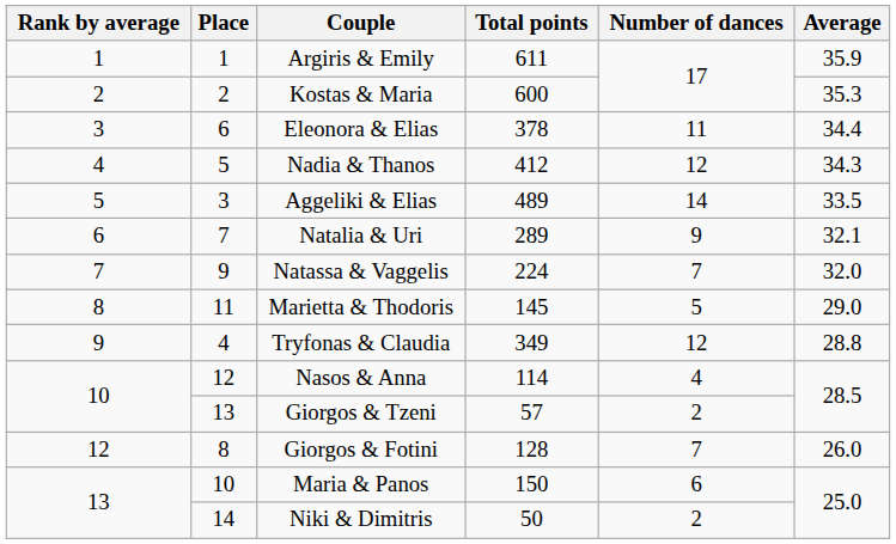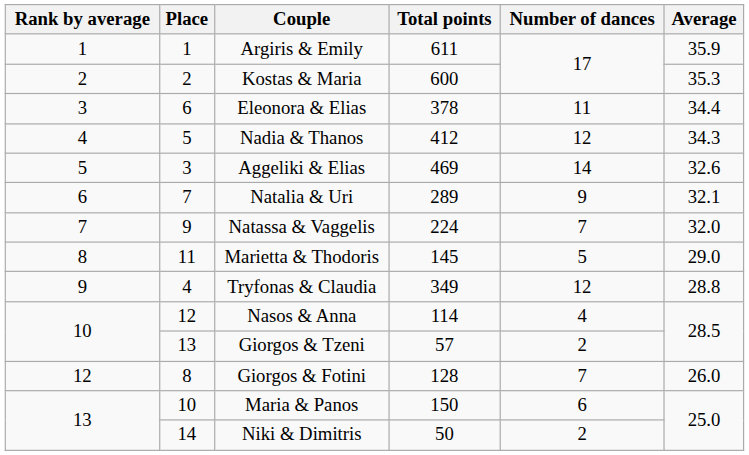 <table class="wikitable sortable"  style="margin:auto; text-align:center; white-space:nowrap; width:50%;">
 <tr>
 <th>Rank by average</th>
 <th>Place</th>
 <th>Couple</th>
 <th>Total points</th>
 <th>Number of dances</th>
 <th>Average</th>
 </tr>
 <tr>
 <td>1</td>
 <td>1</td>
 <td>Argiris & Emily</td>
 <td>611</td>
 <td rowspan=2>17</td>
 <td>35.9</td>
 </tr>
 <tr>
 <td>2</td>
 <td>2</td>
 <td>Kostas & Maria</td>
 <td>600</td>
 <td>35.3</td>
 </tr>
 <tr>
 <td>3</td>
 <td>6</td>
 <td>Eleonora & Elias</td>
 <td>378</td>
 <td>11</td>
 <td>34.4</td>
 </tr>
 <tr>
 <td>4</td>
 <td>5</td>
 <td>Nadia & Thanos</td>
 <td>412</td>
 <td>12</td>
 <td>34.3</td>
 </tr>
 <tr>
 <td>5</td>
 <td>3</td>
 <td>Aggeliki & Elias</td>
-<td>489</td>
+<td>469</td>
 <td>14</td>
-<td>33.5</td>
+<td>32.6</td>
 </tr>
 <tr>
 <td>6</td>
 <td>7</td>
 <td>Natalia & Uri</td>
 <td>289</td>
 <td>9</td>
 <td>32.1</td>
 </tr>
 <tr>
 <td>7</td>
 <td>9</td>
 <td>Natassa & Vaggelis</td>
 <td>224</td>
 <td>7</td>
 <td>32.0</td>
 </tr>
 <tr>
 <td>8</td>
 <td>11</td>
 <td>Marietta & Thodoris</td>
 <td>145</td>
 <td>5</td>
 <td>29.0</td>
 </tr>
 <tr>
 <td>9</td>
 <td>4</td>
 <td>Tryfonas & Claudia</td>
 <td>349</td>
 <td>12</td>
 <td>28.8</td>
 </tr>
 <tr>
 <td rowspan=2>10</td>
 <td>12</td>
 <td>Nasos & Anna</td>
 <td>114</td>
 <td>4</td>
 <td rowspan=2>28.5</td>
 </tr>
 <tr>
 <td>13</td>
 <td>Giorgos & Tzeni</td>
 <td>57</td>
 <td>2</td>
 </tr>
 <tr>
 <td>12</td>
 <td>8</td>
 <td>Giorgos & Fotini</td>
 <td>128</td>
 <td>7</td>
 <td>26.0</td>
 </tr>
 <tr>
 <td rowspan=2>13</td>
 <td>10</td>
 <td>Maria & Panos</td>
 <td>150</td>
 <td>6</td>
 <td rowspan=2>25.0</td>
 </tr>
 <tr>
 <td>14</td>
 <td>Niki & Dimitris</td>
 <td>50</td>
 <td>2</td>
 </tr>
 </table>
